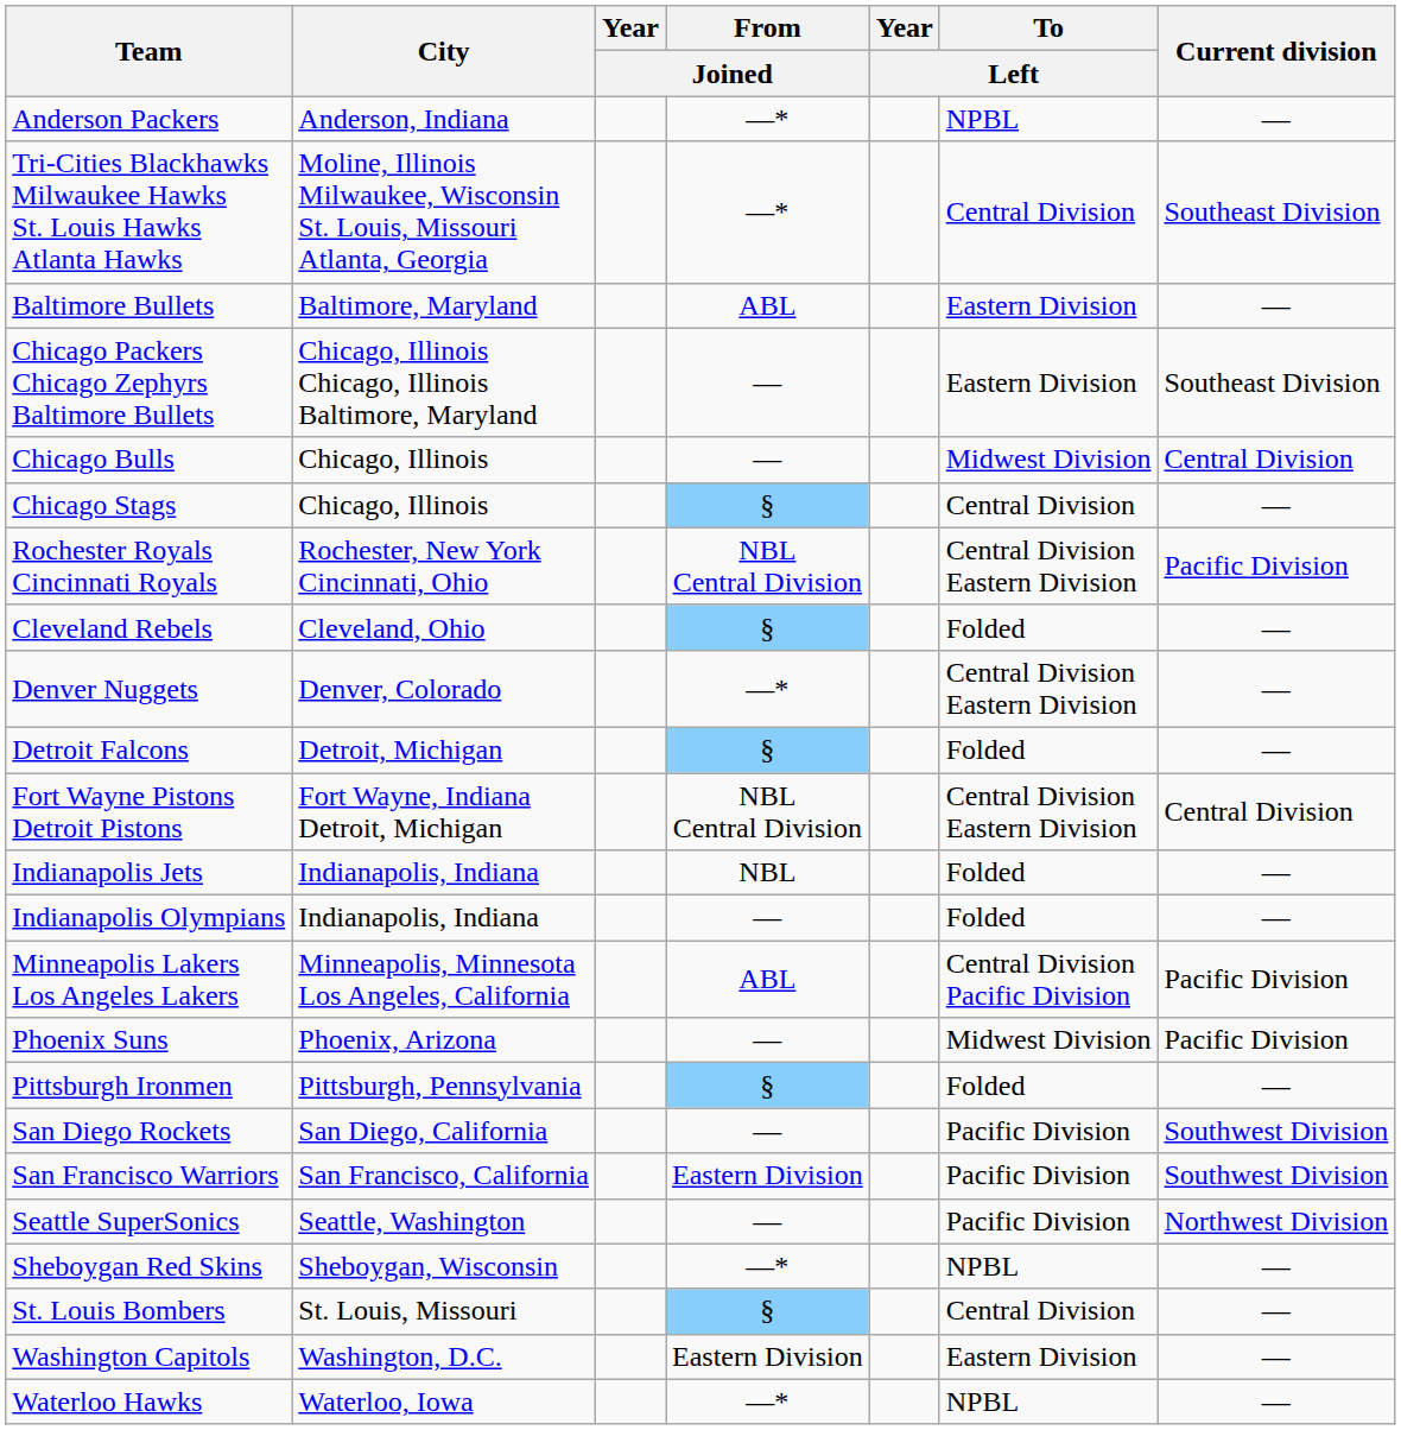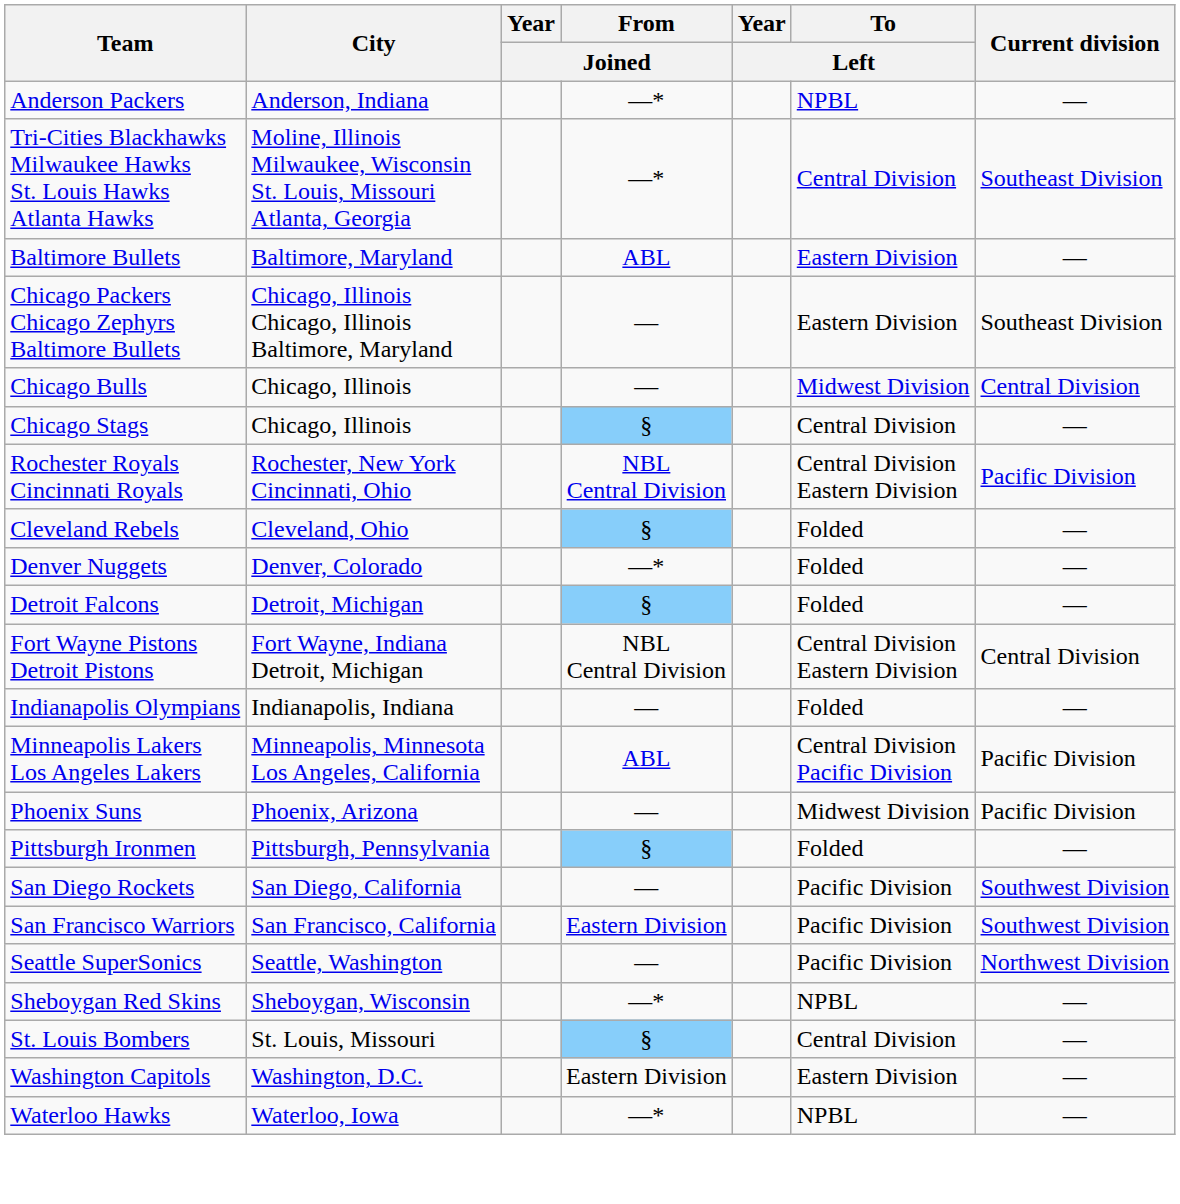 <table class="wikitable sortable">
 <tr>
 <th rowspan="2">Team</th>
 <th rowspan="2">City</th>
 <th>Year</th>
 <th>From</th>
 <th>Year</th>
 <th>To</th>
 <th rowspan="2">Current division</th>
 </tr>
 <tr class="unsortable">
 <th colspan="2">Joined</th>
 <th colspan="2">Left</th>
 </tr>
 <tr>
 <td><a href='#'>Anderson Packers</a></td>
 <td><a href='#'>Anderson, Indiana</a></td>
 <td></td>
 <td style="text-align:center;">—*</td>
 <td></td>
 <td><a href='#'>NPBL</a></td>
 <td style="text-align:center;">—</td>
 </tr>
 <tr>
 <td><a href='#'>Tri-Cities Blackhawks</a> <br><a href='#'>Milwaukee Hawks</a> <br><a href='#'>St. Louis Hawks</a> <br><a href='#'>Atlanta Hawks</a> </td>
 <td><a href='#'>Moline, Illinois</a><br><a href='#'>Milwaukee, Wisconsin</a><br><a href='#'>St. Louis, Missouri</a><br><a href='#'>Atlanta, Georgia</a></td>
 <td></td>
 <td style="text-align:center;">—*</td>
 <td></td>
 <td><a href='#'>Central Division</a></td>
 <td><a href='#'>Southeast Division</a></td>
 </tr>
 <tr>
 <td><a href='#'>Baltimore Bullets</a> </td>
 <td><a href='#'>Baltimore, Maryland</a></td>
 <td></td>
 <td style="text-align:center;"><a href='#'>ABL</a></td>
 <td></td>
 <td><a href='#'>Eastern Division</a></td>
 <td style="text-align:center;">—</td>
 </tr>
 <tr>
 <td><a href='#'>Chicago Packers</a> <br><a href='#'>Chicago Zephyrs</a> <br><a href='#'>Baltimore Bullets</a> <br></td>
 <td><a href='#'>Chicago, Illinois</a><br>Chicago, Illinois<br>Baltimore, Maryland</td>
 <td></td>
 <td style="text-align:center;">—</td>
 <td></td>
 <td>Eastern Division</td>
 <td>Southeast Division</td>
 </tr>
 <tr>
 <td><a href='#'>Chicago Bulls</a></td>
 <td>Chicago, Illinois</td>
 <td></td>
 <td style="text-align:center;">—</td>
 <td></td>
 <td><a href='#'>Midwest Division</a></td>
 <td><a href='#'>Central Division</a></td>
 </tr>
 <tr>
 <td><a href='#'>Chicago Stags</a></td>
 <td>Chicago, Illinois</td>
 <td></td>
 <td style="text-align:center; background:#87CEFA;">§</td>
 <td></td>
 <td>Central Division</td>
 <td style="text-align:center;">—</td>
 </tr>
 <tr>
 <td><a href='#'>Rochester Royals</a> <br><a href='#'>Cincinnati Royals</a> <br></td>
 <td><a href='#'>Rochester, New York</a><br><a href='#'>Cincinnati, Ohio</a></td>
 <td><br></td>
 <td style="text-align:center;"><a href='#'>NBL</a><br><a href='#'>Central Division</a></td>
 <td><br></td>
 <td>Central Division<br>Eastern Division</td>
 <td><a href='#'>Pacific Division</a></td>
 </tr>
 <tr>
 <td><a href='#'>Cleveland Rebels</a></td>
 <td><a href='#'>Cleveland, Ohio</a></td>
 <td></td>
 <td style="text-align:center; background:#87CEFA;">§</td>
 <td></td>
 <td>Folded</td>
 <td style="text-align:center;">—</td>
 </tr>
 <tr>
 <td><a href='#'>Denver Nuggets</a></td>
 <td><a href='#'>Denver, Colorado</a></td>
 <td></td>
 <td style="text-align:center;">—*</td>
 <td></td>
-<td>Central Division<br>Eastern Division</td>
+<td>Folded</td>
 <td style="text-align:center;">—</td>
 </tr>
 <tr>
 <td><a href='#'>Detroit Falcons</a></td>
 <td><a href='#'>Detroit, Michigan</a></td>
 <td></td>
 <td style="text-align:center; background:#87CEFA;">§</td>
 <td></td>
 <td>Folded</td>
 <td style="text-align:center;">—</td>
 </tr>
 <tr>
 <td><a href='#'>Fort Wayne Pistons</a> <br><a href='#'>Detroit Pistons</a> </td>
 <td><a href='#'>Fort Wayne, Indiana</a><br>Detroit, Michigan</td>
 <td><br></td>
 <td style="text-align:center;">NBL<br>Central Division</td>
 <td><br></td>
 <td>Central Division<br>Eastern Division</td>
 <td>Central Division</td>
-</tr>
-<tr>
-<td><a href='#'>Indianapolis Jets</a></td>
-<td><a href='#'>Indianapolis, Indiana</a></td>
-<td></td>
-<td style="text-align:center;">NBL</td>
-<td></td>
-<td>Folded</td>
-<td style="text-align:center;">—</td>
 </tr>
 <tr>
 <td><a href='#'>Indianapolis Olympians</a></td>
 <td>Indianapolis, Indiana</td>
 <td></td>
 <td style="text-align:center;">—</td>
 <td></td>
 <td>Folded</td>
 <td style="text-align:center;">—</td>
 </tr>
 <tr>
 <td><a href='#'>Minneapolis Lakers</a> <br><a href='#'>Los Angeles Lakers</a> </td>
 <td><a href='#'>Minneapolis, Minnesota</a><br><a href='#'>Los Angeles, California</a></td>
 <td><br></td>
 <td style="text-align:center;"><a href='#'>ABL</a></td>
 <td><br></td>
 <td>Central Division<br><a href='#'>Pacific Division</a></td>
 <td>Pacific Division</td>
 </tr>
 <tr>
 <td><a href='#'>Phoenix Suns</a></td>
 <td><a href='#'>Phoenix, Arizona</a></td>
 <td></td>
 <td style="text-align:center;">—</td>
 <td></td>
 <td>Midwest Division</td>
 <td>Pacific Division</td>
 </tr>
 <tr>
 <td><a href='#'>Pittsburgh Ironmen</a></td>
 <td><a href='#'>Pittsburgh, Pennsylvania</a></td>
 <td></td>
 <td style="text-align:center; background:#87CEFA;">§</td>
 <td></td>
 <td>Folded</td>
 <td style="text-align:center;">—</td>
 </tr>
 <tr>
 <td><a href='#'>San Diego Rockets</a> </td>
 <td><a href='#'>San Diego, California</a></td>
 <td></td>
 <td style="text-align:center;">—</td>
 <td></td>
 <td>Pacific Division</td>
 <td><a href='#'>Southwest Division</a></td>
 </tr>
 <tr>
 <td><a href='#'>San Francisco Warriors</a> </td>
 <td><a href='#'>San Francisco, California</a></td>
 <td></td>
 <td style="text-align:center;"><a href='#'>Eastern Division</a></td>
 <td></td>
 <td>Pacific Division</td>
 <td><a href='#'>Southwest Division</a></td>
 </tr>
 <tr>
 <td><a href='#'>Seattle SuperSonics</a> </td>
 <td><a href='#'>Seattle, Washington</a></td>
 <td></td>
 <td style="text-align:center;">—</td>
 <td></td>
 <td>Pacific Division</td>
 <td><a href='#'>Northwest Division</a></td>
 </tr>
 <tr>
 <td><a href='#'>Sheboygan Red Skins</a></td>
 <td><a href='#'>Sheboygan, Wisconsin</a></td>
 <td></td>
 <td style="text-align:center;">—*</td>
 <td></td>
 <td>NPBL</td>
 <td style="text-align:center;">—</td>
 </tr>
 <tr>
 <td><a href='#'>St. Louis Bombers</a></td>
 <td>St. Louis, Missouri</td>
 <td></td>
 <td style="text-align:center; background:#87CEFA;">§</td>
 <td></td>
 <td>Central Division</td>
 <td style="text-align:center;">—</td>
 </tr>
 <tr>
 <td><a href='#'>Washington Capitols</a></td>
 <td><a href='#'>Washington, D.C.</a></td>
 <td></td>
 <td style="text-align:center;">Eastern Division</td>
 <td></td>
 <td>Eastern Division</td>
 <td style="text-align:center;">—</td>
 </tr>
 <tr>
 <td><a href='#'>Waterloo Hawks</a></td>
 <td><a href='#'>Waterloo, Iowa</a></td>
 <td></td>
 <td style="text-align:center;">—*</td>
 <td></td>
 <td>NPBL</td>
 <td style="text-align:center;">—</td>
 </tr>
 </table>
